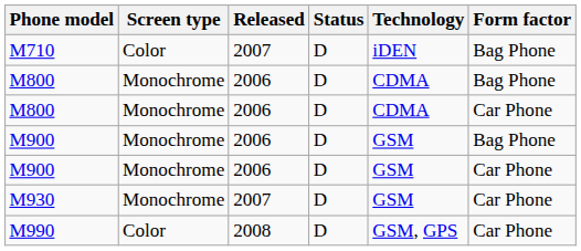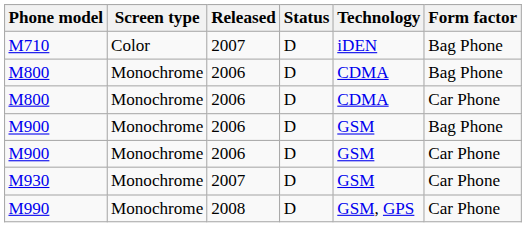 <table class="wikitable sortable">
 <tr>
 <th><strong>Phone model</strong></th>
 <th><strong>Screen type</strong></th>
 <th><strong>Released</strong></th>
 <th><strong>Status</strong></th>
 <th><strong>Technology</strong></th>
 <th><strong>Form factor</strong></th>
 </tr>
 <tr>
 <td><a href='#'>M710</a></td>
 <td>Color</td>
 <td>2007</td>
 <td>D</td>
 <td><a href='#'>iDEN</a></td>
 <td>Bag Phone</td>
 </tr>
 <tr>
 <td><a href='#'>M800</a></td>
 <td>Monochrome</td>
 <td>2006</td>
 <td>D</td>
 <td><a href='#'>CDMA</a></td>
 <td>Bag Phone</td>
 </tr>
 <tr>
 <td><a href='#'>M800</a></td>
 <td>Monochrome</td>
 <td>2006</td>
 <td>D</td>
 <td><a href='#'>CDMA</a></td>
 <td>Car Phone</td>
 </tr>
 <tr>
 <td><a href='#'>M900</a></td>
 <td>Monochrome</td>
 <td>2006</td>
 <td>D</td>
 <td><a href='#'>GSM</a></td>
 <td>Bag Phone</td>
 </tr>
 <tr>
 <td><a href='#'>M900</a></td>
 <td>Monochrome</td>
 <td>2006</td>
 <td>D</td>
 <td><a href='#'>GSM</a></td>
 <td>Car Phone</td>
 </tr>
 <tr>
 <td><a href='#'>M930</a></td>
 <td>Monochrome</td>
 <td>2007</td>
 <td>D</td>
 <td><a href='#'>GSM</a></td>
 <td>Car Phone</td>
 </tr>
 <tr>
 <td><a href='#'>M990</a></td>
-<td>Color</td>
+<td>Monochrome</td>
 <td>2008</td>
 <td>D</td>
 <td><a href='#'>GSM</a>, <a href='#'>GPS</a></td>
 <td>Car Phone</td>
 </tr>
 </table>
